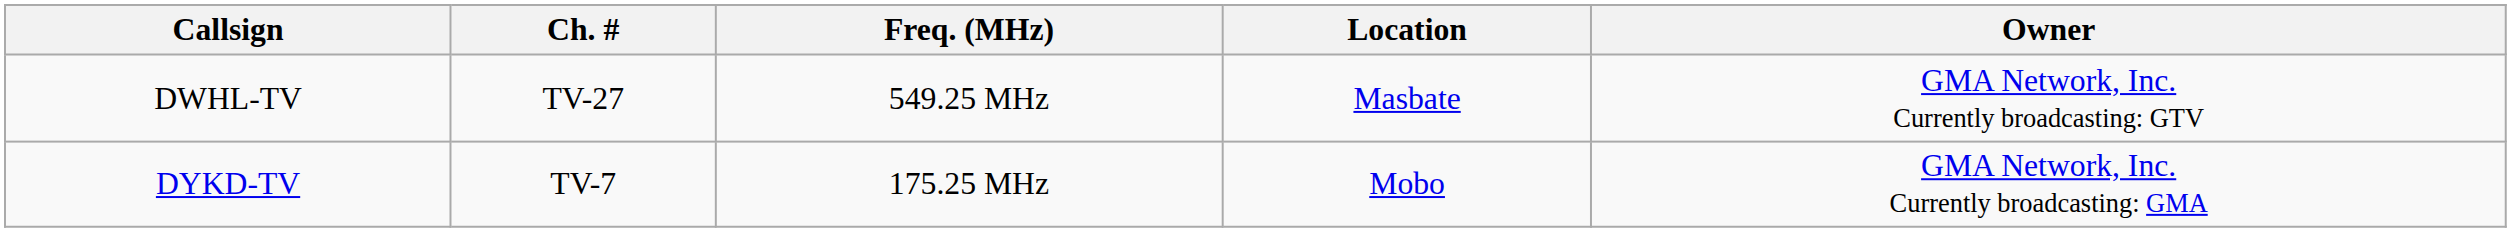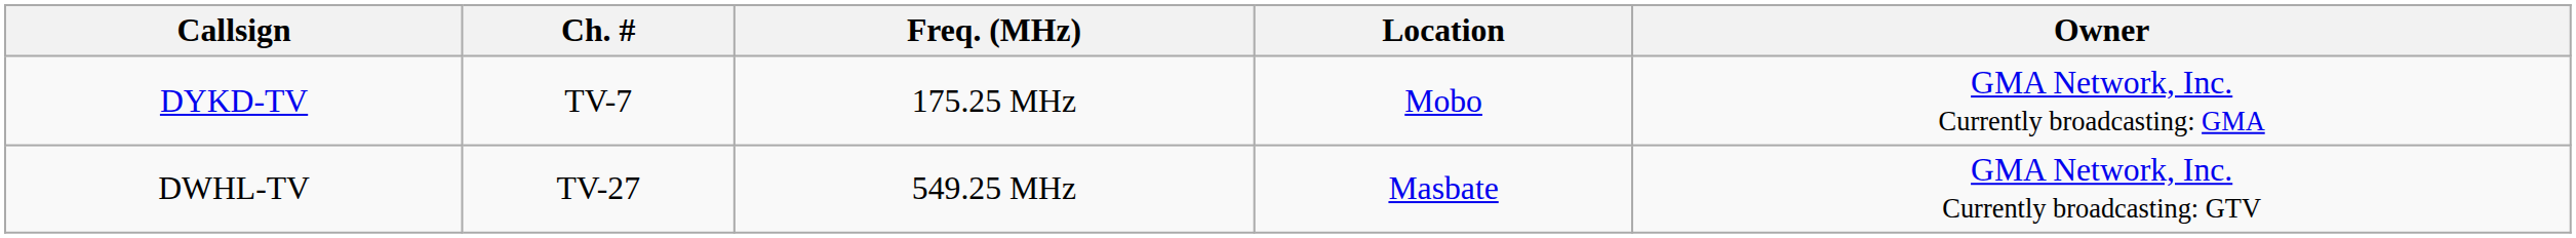 <table class="wikitable" style="width:100%; text-align:center;">
 <tr>
 <th>Callsign</th>
 <th>Ch. #</th>
 <th>Freq. (MHz)</th>
 <th>Location</th>
 <th>Owner</th>
 </tr>
 <tr>
+<td><a href='#'>DYKD-TV</a></td>
+<td>TV-7</td>
+<td>175.25 MHz</td>
+<td><a href='#'>Mobo</a></td>
+<td><a href='#'>GMA Network, Inc.</a><br><small>Currently broadcasting: <a href='#'>GMA</a></small></td>
+</tr>
+<tr>
 <td>DWHL-TV</td>
 <td>TV-27</td>
 <td>549.25 MHz</td>
 <td><a href='#'>Masbate</a></td>
 <td><a href='#'>GMA Network, Inc.</a><br><small>Currently broadcasting: GTV</small></td>
 </tr>
-<tr>
-<td><a href='#'>DYKD-TV</a></td>
-<td>TV-7</td>
-<td>175.25 MHz</td>
-<td><a href='#'>Mobo</a></td>
-<td><a href='#'>GMA Network, Inc.</a><br><small>Currently broadcasting: <a href='#'>GMA</a></small></td>
-</tr>
 </table>
